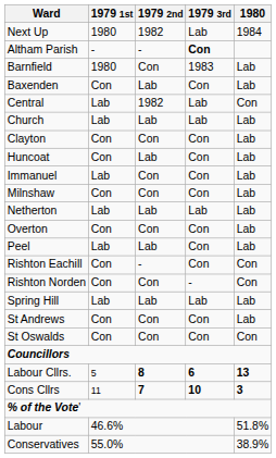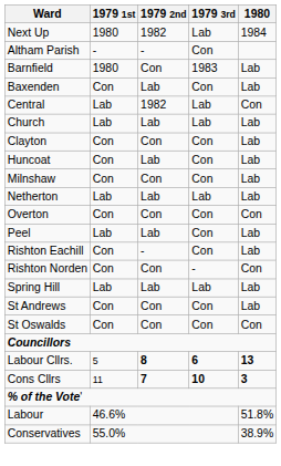 <table class="wikitable">
 <tr>
 <th><strong>Ward</strong></th>
 <th>1979 <small>1st </small></th>
 <th>1979 <small>2nd</small></th>
 <th>1979 <small>3rd</small></th>
 <th>1980</th>
 </tr>
 <tr>
 <td>Next Up</td>
 <td>1980</td>
 <td>1982</td>
 <td>Lab</td>
 <td>1984</td>
 </tr>
 <tr>
 <td>Altham Parish</td>
 <td>-</td>
 <td>-</td>
-<td><strong>Con</strong></td>
+<td>Con</td>
 <td></td>
 </tr>
 <tr>
 <td>Barnfield</td>
 <td>1980</td>
 <td>Con</td>
 <td>1983</td>
 <td>Lab</td>
 </tr>
 <tr>
 <td>Baxenden</td>
 <td>Con</td>
 <td>Lab</td>
 <td>Con</td>
 <td>Lab</td>
 </tr>
 <tr>
 <td>Central</td>
 <td>Lab</td>
 <td>1982</td>
 <td>Lab</td>
 <td>Con</td>
 </tr>
 <tr>
 <td>Church</td>
 <td>Lab</td>
 <td>Lab</td>
 <td>Lab</td>
 <td>Lab</td>
 </tr>
 <tr>
 <td>Clayton</td>
 <td>Con</td>
 <td>Con</td>
 <td>Con</td>
 <td>Lab</td>
 </tr>
 <tr>
 <td>Huncoat</td>
 <td>Con</td>
 <td>Lab</td>
 <td>Con</td>
 <td>Lab</td>
 </tr>
 <tr>
-<td>Immanuel</td>
-<td>Lab</td>
-<td>Con</td>
-<td>Con</td>
-<td>Lab</td>
-</tr>
-<tr>
 <td>Milnshaw</td>
 <td>Con</td>
 <td>Con</td>
 <td>Con</td>
 <td>Lab</td>
 </tr>
 <tr>
 <td>Netherton</td>
 <td>Lab</td>
 <td>Lab</td>
 <td>Lab</td>
 <td>Lab</td>
 </tr>
 <tr>
 <td>Overton</td>
 <td>Con</td>
 <td>Con</td>
 <td>Con</td>
-<td>Lab</td>
+<td>Con</td>
 </tr>
 <tr>
 <td>Peel</td>
 <td>Lab</td>
 <td>Lab</td>
 <td>Con</td>
 <td>Lab</td>
 </tr>
 <tr>
 <td>Rishton Eachill</td>
 <td>Con</td>
 <td>-</td>
 <td>Con</td>
-<td>Con</td>
+<td>Lab</td>
 </tr>
 <tr>
 <td>Rishton Norden</td>
 <td>Con</td>
 <td>Con</td>
 <td>-</td>
 <td>Con</td>
 </tr>
 <tr>
 <td>Spring Hill</td>
 <td>Lab</td>
 <td>Lab</td>
 <td>Lab</td>
 <td>Lab</td>
 </tr>
 <tr>
 <td>St Andrews</td>
 <td>Con</td>
 <td>Con</td>
 <td>Con</td>
 <td>Lab</td>
 </tr>
 <tr>
 <td>St Oswalds</td>
 <td>Con</td>
 <td>Con</td>
 <td>Con</td>
 <td>Con</td>
 </tr>
 <tr>
 <td colspan=5><strong><em>Councillors</em></strong></td>
 </tr>
 <tr>
 <td>Labour Cllrs.</td>
 <td><small>5</small></td>
 <td><strong>8</strong></td>
 <td><strong>6</strong></td>
 <td><strong>13</strong></td>
 </tr>
 <tr>
 <td>Cons Cllrs</td>
 <td><small>11</small></td>
 <td><strong>7</strong></td>
 <td><strong>10</strong></td>
 <td><strong>3</strong></td>
 </tr>
 <tr>
 <td colspan=5><strong><em>% of the Vote</em></strong>'</td>
 </tr>
 <tr>
 <td>Labour</td>
 <td colspan=3>46.6%</td>
 <td>51.8%</td>
 </tr>
 <tr>
 <td>Conservatives</td>
 <td colspan=3>55.0%</td>
 <td>38.9%</td>
 </tr>
 </table>
